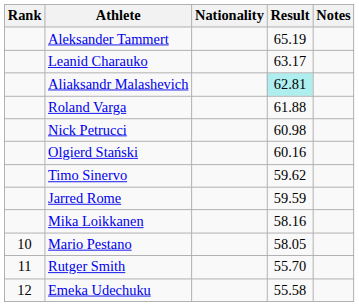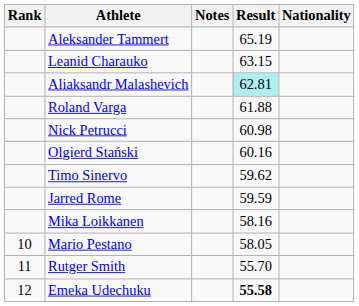 <table class="wikitable sortable" style="text-align:center">
 <tr>
 <th>Rank</th>
 <th>Athlete</th>
+<th>Notes</th>
+<th>Result</th>
 <th>Nationality</th>
-<th>Result</th>
-<th>Notes</th>
 </tr>
 <tr>
 <td></td>
 <td align=left><a href='#'>Aleksander Tammert</a></td>
+<td></td>
+<td>65.19</td>
 <td align=left></td>
-<td>65.19</td>
-<td></td>
 </tr>
 <tr>
 <td></td>
 <td align=left><a href='#'>Leanid Charauko</a></td>
+<td></td>
+<td>63.15</td>
 <td align=left></td>
-<td>63.17</td>
-<td></td>
 </tr>
 <tr>
 <td></td>
 <td align=left><a href='#'>Aliaksandr Malashevich</a></td>
+<td></td>
+<td style="background: paleturquoise;">62.81</td>
 <td align=left></td>
-<td style="background: paleturquoise;">62.81</td>
-<td></td>
 </tr>
 <tr>
 <td></td>
 <td align=left><a href='#'>Roland Varga</a></td>
+<td></td>
+<td>61.88</td>
 <td align=left></td>
-<td>61.88</td>
-<td></td>
 </tr>
 <tr>
 <td></td>
 <td align=left><a href='#'>Nick Petrucci</a></td>
+<td></td>
+<td>60.98</td>
 <td align=left></td>
-<td>60.98</td>
-<td></td>
 </tr>
 <tr>
 <td></td>
 <td align=left><a href='#'>Olgierd Stański</a></td>
+<td></td>
+<td>60.16</td>
 <td align=left></td>
-<td>60.16</td>
-<td></td>
 </tr>
 <tr>
 <td></td>
 <td align=left><a href='#'>Timo Sinervo</a></td>
+<td></td>
+<td>59.62</td>
 <td align=left></td>
-<td>59.62</td>
-<td></td>
 </tr>
 <tr>
 <td></td>
 <td align=left><a href='#'>Jarred Rome</a></td>
+<td></td>
+<td>59.59</td>
 <td align=left></td>
-<td>59.59</td>
-<td></td>
 </tr>
 <tr>
 <td></td>
 <td align=left><a href='#'>Mika Loikkanen</a></td>
+<td></td>
+<td>58.16</td>
 <td align=left></td>
-<td>58.16</td>
-<td></td>
 </tr>
 <tr>
 <td>10</td>
 <td align=left><a href='#'>Mario Pestano</a></td>
+<td></td>
+<td>58.05</td>
 <td align=left></td>
-<td>58.05</td>
-<td></td>
 </tr>
 <tr>
 <td>11</td>
 <td align=left><a href='#'>Rutger Smith</a></td>
+<td></td>
+<td>55.70</td>
 <td align=left></td>
-<td>55.70</td>
-<td></td>
 </tr>
 <tr>
 <td>12</td>
 <td align=left><a href='#'>Emeka Udechuku</a></td>
+<td></td>
+<td><strong>55.58</strong></td>
 <td align=left></td>
-<td>55.58</td>
-<td></td>
 </tr>
 </table>
